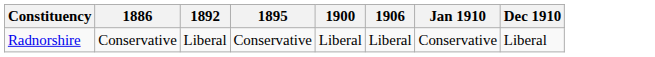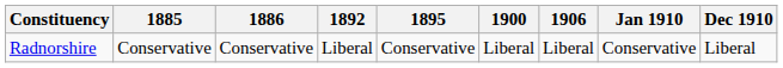 <table class="wikitable">
 <tr>
 <th>Constituency</th>
+<th>1885</th>
 <th>1886</th>
 <th>1892</th>
 <th>1895</th>
 <th>1900</th>
 <th>1906</th>
 <th>Jan 1910</th>
 <th>Dec 1910</th>
 </tr>
 <tr>
 <td><a href='#'>Radnorshire</a></td>
 <td bgcolor=>Conservative</td>
+<td bgcolor=>Conservative</td>
 <td bgcolor=>Liberal</td>
 <td bgcolor=>Conservative</td>
 <td bgcolor=>Liberal</td>
 <td bgcolor=>Liberal</td>
 <td bgcolor=>Conservative</td>
 <td bgcolor=>Liberal</td>
 </tr>
 </table>
